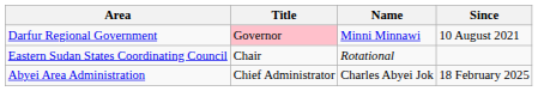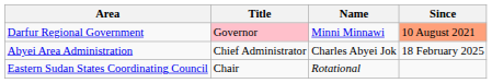 <table class="wikitable">
 <tr>
 <th>Area</th>
 <th>Title</th>
 <th>Name</th>
 <th>Since</th>
 </tr>
 <tr>
 <td><a href='#'>Darfur Regional Government</a></td>
 <td style="background: pink;">Governor</td>
 <td><a href='#'>Minni Minnawi</a></td>
-<td>10 August 2021</td>
+<td style="background: lightsalmon;">10 August 2021</td>
+</tr>
+<tr>
+<td><a href='#'>Abyei Area Administration</a></td>
+<td>Chief Administrator</td>
+<td>Charles Abyei Jok</td>
+<td>18 February 2025</td>
 </tr>
 <tr>
 <td><a href='#'>Eastern Sudan States Coordinating Council</a></td>
 <td>Chair</td>
 <td><em>Rotational</em></td>
 <td></td>
 </tr>
-<tr>
-<td><a href='#'>Abyei Area Administration</a></td>
-<td>Chief Administrator</td>
-<td>Charles Abyei Jok</td>
-<td>18 February 2025</td>
-</tr>
 </table>
